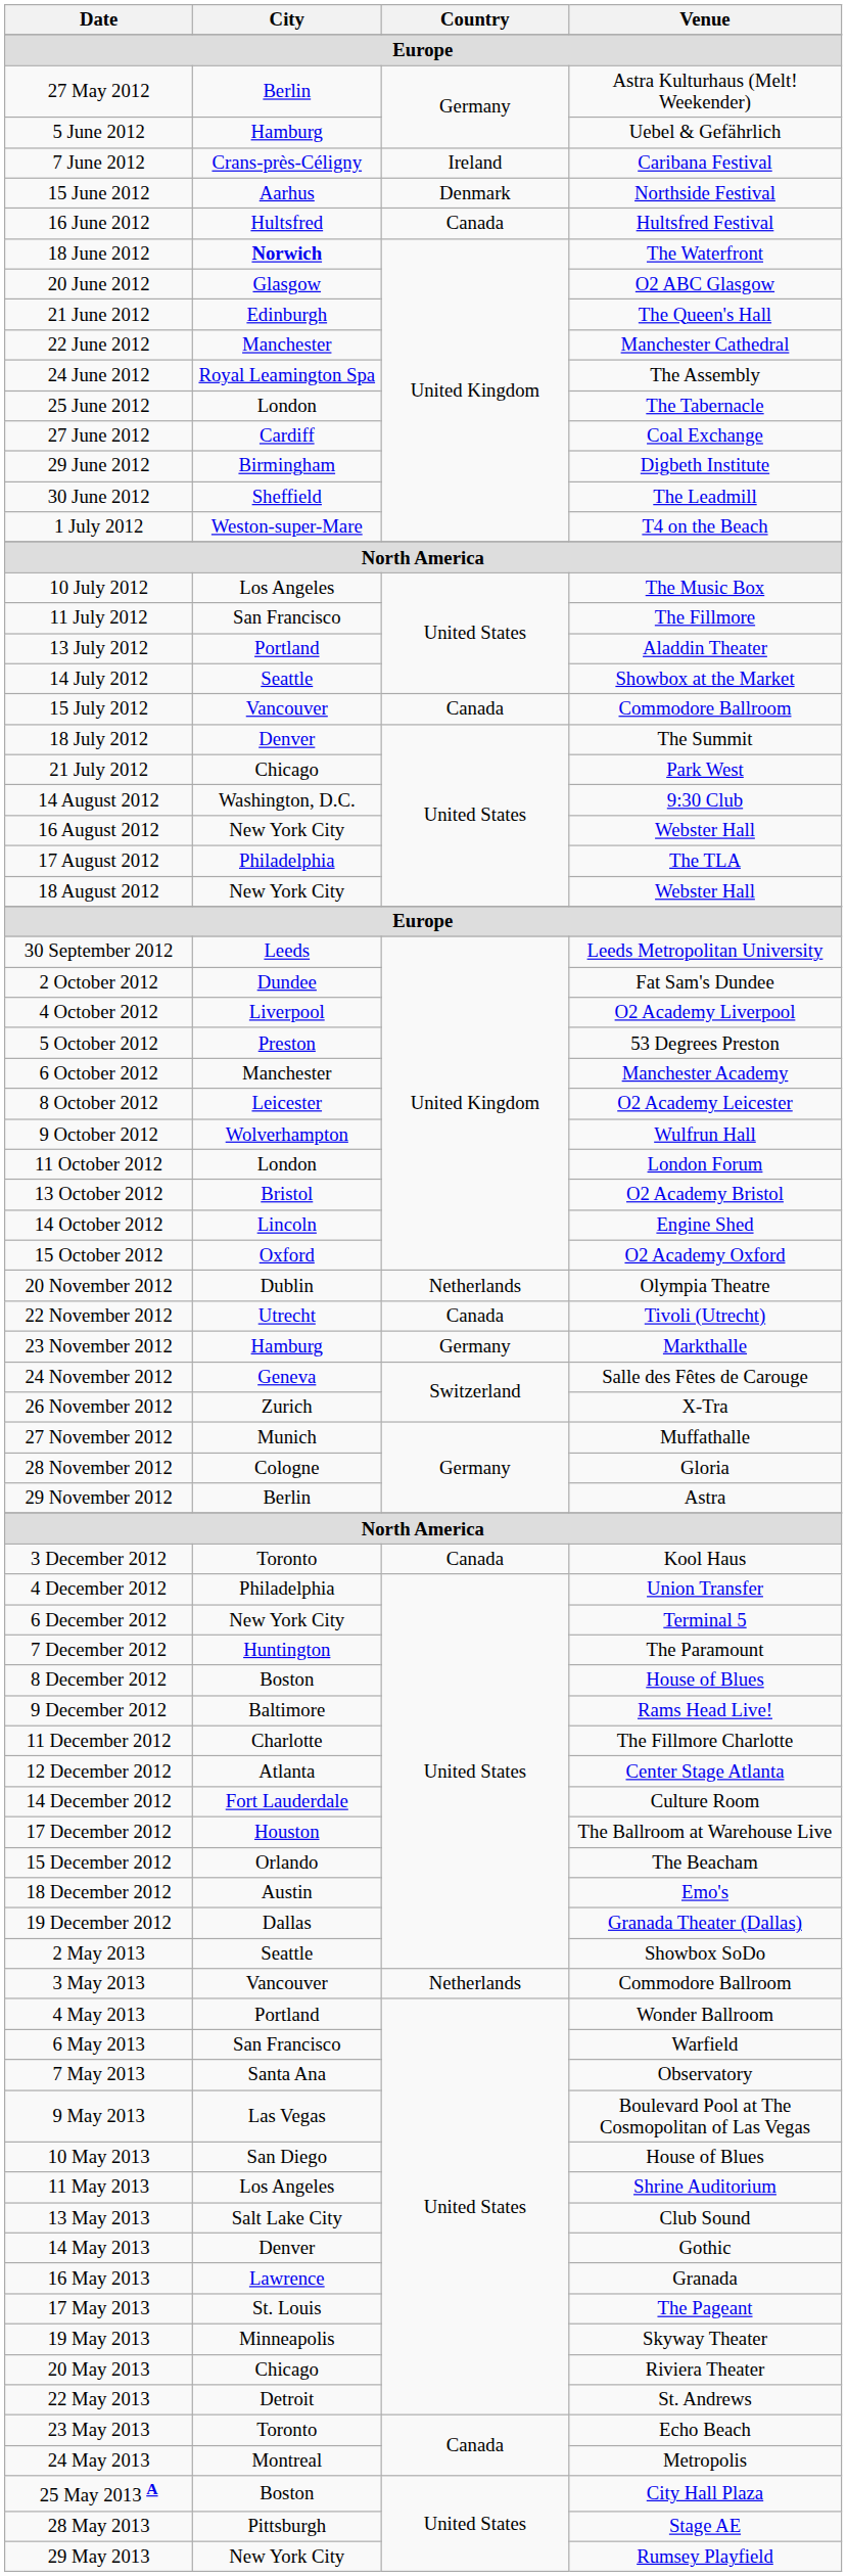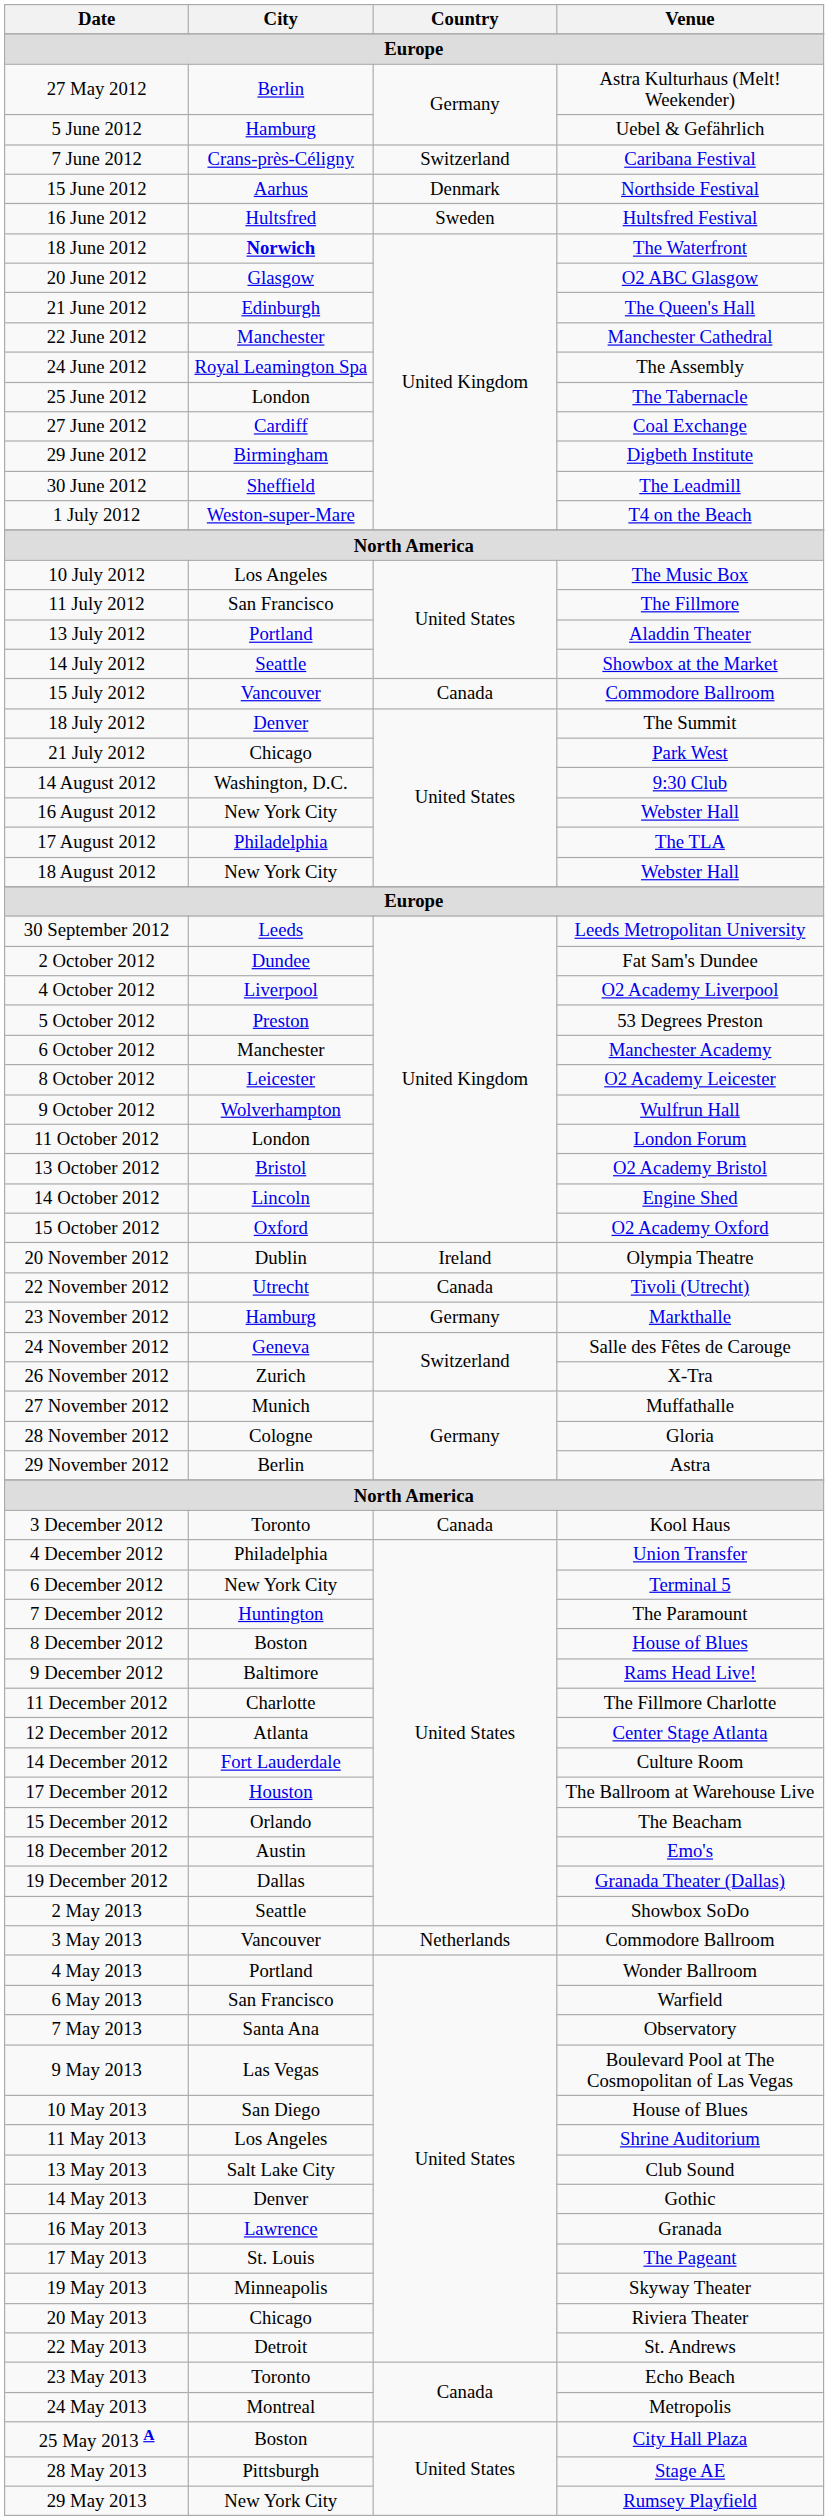 <table class="wikitable" style="text-align:center">
 <tr>
 <th style="width:150px;">Date</th>
 <th style="width:150px;">City</th>
 <th style="width:150px;">Country</th>
 <th style="width:220px;">Venue</th>
 </tr>
 <tr>
 </tr>
 <tr style="background:#ddd;">
 <td colspan="5" style="text-align:center;"><strong>Europe</strong></td>
 </tr>
 <tr>
 <td>27 May 2012</td>
 <td><a href='#'>Berlin</a></td>
 <td rowspan="2">Germany</td>
 <td>Astra Kulturhaus (Melt! Weekender)</td>
 </tr>
 <tr>
 <td>5 June 2012</td>
 <td><a href='#'>Hamburg</a></td>
 <td>Uebel & Gefährlich</td>
 </tr>
 <tr>
 <td>7 June 2012</td>
 <td><a href='#'>Crans-près-Céligny</a></td>
-<td>Ireland</td>
+<td>Switzerland</td>
 <td><a href='#'>Caribana Festival</a></td>
 </tr>
 <tr>
 <td>15 June 2012</td>
 <td><a href='#'>Aarhus</a></td>
 <td>Denmark</td>
 <td><a href='#'>Northside Festival</a></td>
 </tr>
 <tr>
 <td>16 June 2012</td>
 <td><a href='#'>Hultsfred</a></td>
-<td>Canada</td>
+<td>Sweden</td>
 <td><a href='#'>Hultsfred Festival</a></td>
 </tr>
 <tr>
 <td>18 June 2012</td>
 <td><strong><a href='#'>Norwich</a></strong></td>
 <td rowspan="10">United Kingdom</td>
 <td><a href='#'>The Waterfront</a></td>
 </tr>
 <tr>
 <td>20 June 2012</td>
 <td><a href='#'>Glasgow</a></td>
 <td><a href='#'>O2 ABC Glasgow</a></td>
 </tr>
 <tr>
 <td>21 June 2012</td>
 <td><a href='#'>Edinburgh</a></td>
 <td><a href='#'>The Queen's Hall</a></td>
 </tr>
 <tr>
 <td>22 June 2012</td>
 <td><a href='#'>Manchester</a></td>
 <td><a href='#'>Manchester Cathedral</a></td>
 </tr>
 <tr>
 <td>24 June 2012</td>
 <td><a href='#'>Royal Leamington Spa</a></td>
 <td>The Assembly</td>
 </tr>
 <tr>
 <td>25 June 2012</td>
 <td>London</td>
 <td><a href='#'>The Tabernacle</a></td>
 </tr>
 <tr>
 <td>27 June 2012</td>
 <td><a href='#'>Cardiff</a></td>
 <td><a href='#'>Coal Exchange</a></td>
 </tr>
 <tr>
 <td>29 June 2012</td>
 <td><a href='#'>Birmingham</a></td>
 <td><a href='#'>Digbeth Institute</a></td>
 </tr>
 <tr>
 <td>30 June 2012</td>
 <td><a href='#'>Sheffield</a></td>
 <td><a href='#'>The Leadmill</a></td>
 </tr>
 <tr>
 <td>1 July 2012</td>
 <td><a href='#'>Weston-super-Mare</a></td>
 <td><a href='#'>T4 on the Beach</a></td>
 </tr>
 <tr>
 </tr>
 <tr style="background:#ddd;">
 <td colspan="5" style="text-align:center;"><strong>North America</strong></td>
 </tr>
 <tr>
 <td>10 July 2012</td>
 <td>Los Angeles</td>
 <td rowspan="4">United States</td>
 <td><a href='#'>The Music Box</a></td>
 </tr>
 <tr>
 <td>11 July 2012</td>
 <td>San Francisco</td>
 <td><a href='#'>The Fillmore</a></td>
 </tr>
 <tr>
 <td>13 July 2012</td>
 <td><a href='#'>Portland</a></td>
 <td><a href='#'>Aladdin Theater</a></td>
 </tr>
 <tr>
 <td>14 July 2012</td>
 <td><a href='#'>Seattle</a></td>
 <td><a href='#'>Showbox at the Market</a></td>
 </tr>
 <tr>
 <td>15 July 2012</td>
 <td><a href='#'>Vancouver</a></td>
 <td>Canada</td>
 <td><a href='#'>Commodore Ballroom</a></td>
 </tr>
 <tr>
 <td>18 July 2012</td>
 <td><a href='#'>Denver</a></td>
 <td rowspan="6">United States</td>
 <td>The Summit</td>
 </tr>
 <tr>
 <td>21 July 2012</td>
 <td>Chicago</td>
 <td><a href='#'>Park West</a></td>
 </tr>
 <tr>
 <td>14 August 2012</td>
 <td>Washington, D.C.</td>
 <td><a href='#'>9:30 Club</a></td>
 </tr>
 <tr>
 <td>16 August 2012</td>
 <td>New York City</td>
 <td><a href='#'>Webster Hall</a></td>
 </tr>
 <tr>
 <td>17 August 2012</td>
 <td><a href='#'>Philadelphia</a></td>
 <td><a href='#'>The TLA</a></td>
 </tr>
 <tr>
 <td>18 August 2012</td>
 <td>New York City</td>
 <td><a href='#'>Webster Hall</a></td>
 </tr>
 <tr>
 </tr>
 <tr style="background:#ddd;">
 <td colspan="4"><strong>Europe</strong></td>
 </tr>
 <tr>
 <td>30 September 2012</td>
 <td><a href='#'>Leeds</a></td>
 <td rowspan="11">United Kingdom</td>
 <td><a href='#'>Leeds Metropolitan University</a></td>
 </tr>
 <tr>
 <td>2 October 2012</td>
 <td><a href='#'>Dundee</a></td>
 <td>Fat Sam's Dundee</td>
 </tr>
 <tr>
 <td>4 October 2012</td>
 <td><a href='#'>Liverpool</a></td>
 <td><a href='#'>O2 Academy Liverpool</a></td>
 </tr>
 <tr>
 <td>5 October 2012</td>
 <td><a href='#'>Preston</a></td>
 <td>53 Degrees Preston</td>
 </tr>
 <tr>
 <td>6 October 2012</td>
 <td>Manchester</td>
 <td><a href='#'>Manchester Academy</a></td>
 </tr>
 <tr>
 <td>8 October 2012</td>
 <td><a href='#'>Leicester</a></td>
 <td><a href='#'>O2 Academy Leicester</a></td>
 </tr>
 <tr>
 <td>9 October 2012</td>
 <td><a href='#'>Wolverhampton</a></td>
 <td><a href='#'>Wulfrun Hall</a></td>
 </tr>
 <tr>
 <td>11 October 2012</td>
 <td>London</td>
 <td><a href='#'>London Forum</a></td>
 </tr>
 <tr>
 <td>13 October 2012</td>
 <td><a href='#'>Bristol</a></td>
 <td><a href='#'>O2 Academy Bristol</a></td>
 </tr>
 <tr>
 <td>14 October 2012</td>
 <td><a href='#'>Lincoln</a></td>
 <td><a href='#'>Engine Shed</a></td>
 </tr>
 <tr>
 <td>15 October 2012</td>
 <td><a href='#'>Oxford</a></td>
 <td><a href='#'>O2 Academy Oxford</a></td>
 </tr>
 <tr>
 <td>20 November 2012</td>
 <td>Dublin</td>
-<td>Netherlands</td>
+<td>Ireland</td>
 <td>Olympia Theatre</td>
 </tr>
 <tr>
 <td>22 November 2012</td>
 <td><a href='#'>Utrecht</a></td>
 <td>Canada</td>
 <td><a href='#'>Tivoli (Utrecht)</a></td>
 </tr>
 <tr>
 <td>23 November 2012</td>
 <td><a href='#'>Hamburg</a></td>
 <td>Germany</td>
 <td><a href='#'>Markthalle</a></td>
 </tr>
 <tr>
 <td>24 November 2012</td>
 <td><a href='#'>Geneva</a></td>
 <td rowspan="2">Switzerland</td>
 <td>Salle des Fêtes de Carouge</td>
 </tr>
 <tr>
 <td>26 November 2012</td>
 <td>Zurich</td>
 <td>X-Tra</td>
 </tr>
 <tr>
 <td>27 November 2012</td>
 <td>Munich</td>
 <td rowspan="3">Germany</td>
 <td>Muffathalle</td>
 </tr>
 <tr>
 <td>28 November 2012</td>
 <td>Cologne</td>
 <td>Gloria</td>
 </tr>
 <tr>
 <td>29 November 2012</td>
 <td>Berlin</td>
 <td>Astra</td>
 </tr>
 <tr>
 </tr>
 <tr style="background:#ddd;">
 <td colspan="4" style="text-align:center;"><strong>North America</strong></td>
 </tr>
 <tr>
 <td>3 December 2012</td>
 <td>Toronto</td>
 <td>Canada</td>
 <td>Kool Haus</td>
 </tr>
 <tr>
 <td>4 December 2012</td>
 <td>Philadelphia</td>
 <td rowspan="13">United States</td>
 <td><a href='#'>Union Transfer</a></td>
 </tr>
 <tr>
 <td>6 December 2012</td>
 <td>New York City</td>
 <td><a href='#'>Terminal 5</a></td>
 </tr>
 <tr>
 <td>7 December 2012</td>
 <td><a href='#'>Huntington</a></td>
 <td>The Paramount</td>
 </tr>
 <tr>
 <td>8 December 2012</td>
 <td>Boston</td>
 <td><a href='#'>House of Blues</a></td>
 </tr>
 <tr>
 <td>9 December 2012</td>
 <td>Baltimore</td>
 <td><a href='#'>Rams Head Live!</a></td>
 </tr>
 <tr>
 <td>11 December 2012</td>
 <td>Charlotte</td>
 <td>The Fillmore Charlotte</td>
 </tr>
 <tr>
 <td>12 December 2012</td>
 <td>Atlanta</td>
 <td><a href='#'>Center Stage Atlanta</a></td>
 </tr>
 <tr>
 <td>14 December 2012</td>
 <td><a href='#'>Fort Lauderdale</a></td>
 <td>Culture Room</td>
 </tr>
 <tr>
 <td>17 December 2012</td>
 <td><a href='#'>Houston</a></td>
 <td>The Ballroom at Warehouse Live</td>
 </tr>
 <tr>
 <td>15 December 2012</td>
 <td>Orlando</td>
 <td>The Beacham</td>
 </tr>
 <tr>
 <td>18 December 2012</td>
 <td>Austin</td>
 <td><a href='#'>Emo's</a></td>
 </tr>
 <tr>
 <td>19 December 2012</td>
 <td>Dallas</td>
 <td><a href='#'>Granada Theater (Dallas)</a></td>
 </tr>
 <tr>
 <td>2 May 2013</td>
 <td>Seattle</td>
 <td>Showbox SoDo</td>
 </tr>
 <tr>
 <td>3 May 2013</td>
 <td>Vancouver</td>
 <td>Netherlands</td>
 <td>Commodore Ballroom</td>
 </tr>
 <tr>
 <td>4 May 2013</td>
 <td>Portland</td>
 <td rowspan="13">United States</td>
 <td>Wonder Ballroom</td>
 </tr>
 <tr>
 <td>6 May 2013</td>
 <td>San Francisco</td>
 <td>Warfield</td>
 </tr>
 <tr>
 <td>7 May 2013</td>
 <td>Santa Ana</td>
 <td>Observatory</td>
 </tr>
 <tr>
 <td>9 May 2013</td>
 <td>Las Vegas</td>
 <td>Boulevard Pool at The Cosmopolitan of Las Vegas</td>
 </tr>
 <tr>
 <td>10 May 2013</td>
 <td>San Diego</td>
 <td>House of Blues</td>
 </tr>
 <tr>
 <td>11 May 2013</td>
 <td>Los Angeles</td>
 <td><a href='#'>Shrine Auditorium</a></td>
 </tr>
 <tr>
 <td>13 May 2013</td>
 <td>Salt Lake City</td>
 <td>Club Sound</td>
 </tr>
 <tr>
 <td>14 May 2013</td>
 <td>Denver</td>
 <td>Gothic</td>
 </tr>
 <tr>
 <td>16 May 2013</td>
 <td><a href='#'>Lawrence</a></td>
 <td>Granada</td>
 </tr>
 <tr>
 <td>17 May 2013</td>
 <td>St. Louis</td>
 <td><a href='#'>The Pageant</a></td>
 </tr>
 <tr>
 <td>19 May 2013</td>
 <td>Minneapolis</td>
 <td>Skyway Theater</td>
 </tr>
 <tr>
 <td>20 May 2013</td>
 <td>Chicago</td>
 <td>Riviera Theater</td>
 </tr>
 <tr>
 <td>22 May 2013</td>
 <td>Detroit</td>
 <td>St. Andrews</td>
 </tr>
 <tr>
 <td>23 May 2013</td>
 <td>Toronto</td>
 <td rowspan="2">Canada</td>
 <td>Echo Beach</td>
 </tr>
 <tr>
 <td>24 May 2013</td>
 <td>Montreal</td>
 <td>Metropolis</td>
 </tr>
 <tr>
 <td>25 May 2013 <sup><span></span><strong><a href='#'>A</a></strong></sup></td>
 <td>Boston</td>
 <td rowspan="3">United States</td>
 <td><a href='#'>City Hall Plaza</a></td>
 </tr>
 <tr>
 <td>28 May 2013</td>
 <td>Pittsburgh</td>
 <td><a href='#'>Stage AE</a></td>
 </tr>
 <tr>
 <td>29 May 2013</td>
 <td>New York City</td>
 <td><a href='#'>Rumsey Playfield</a></td>
 </tr>
 </table>
